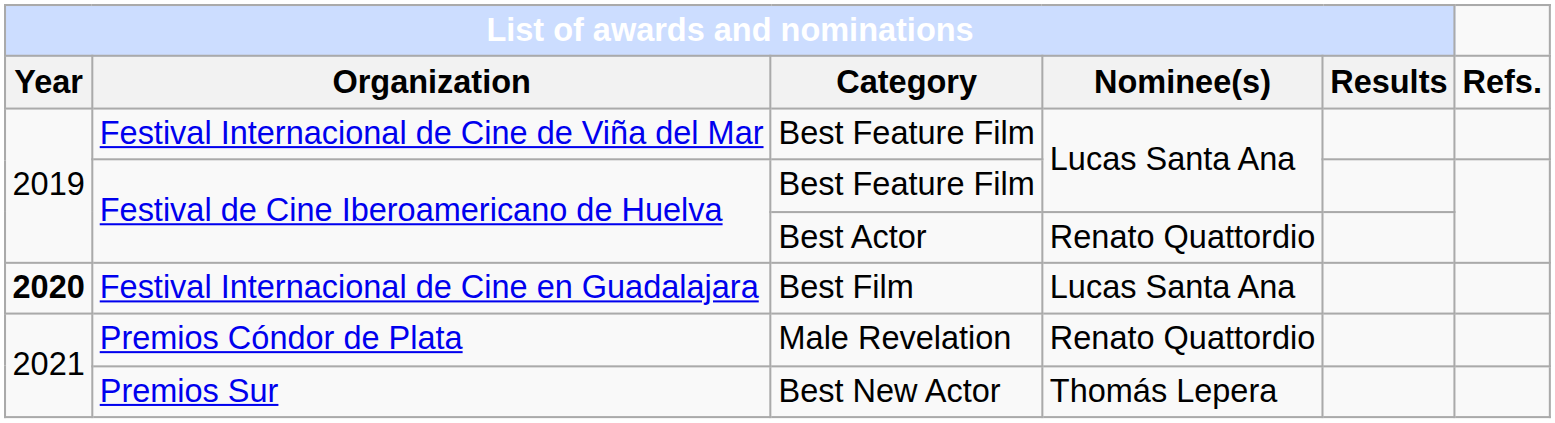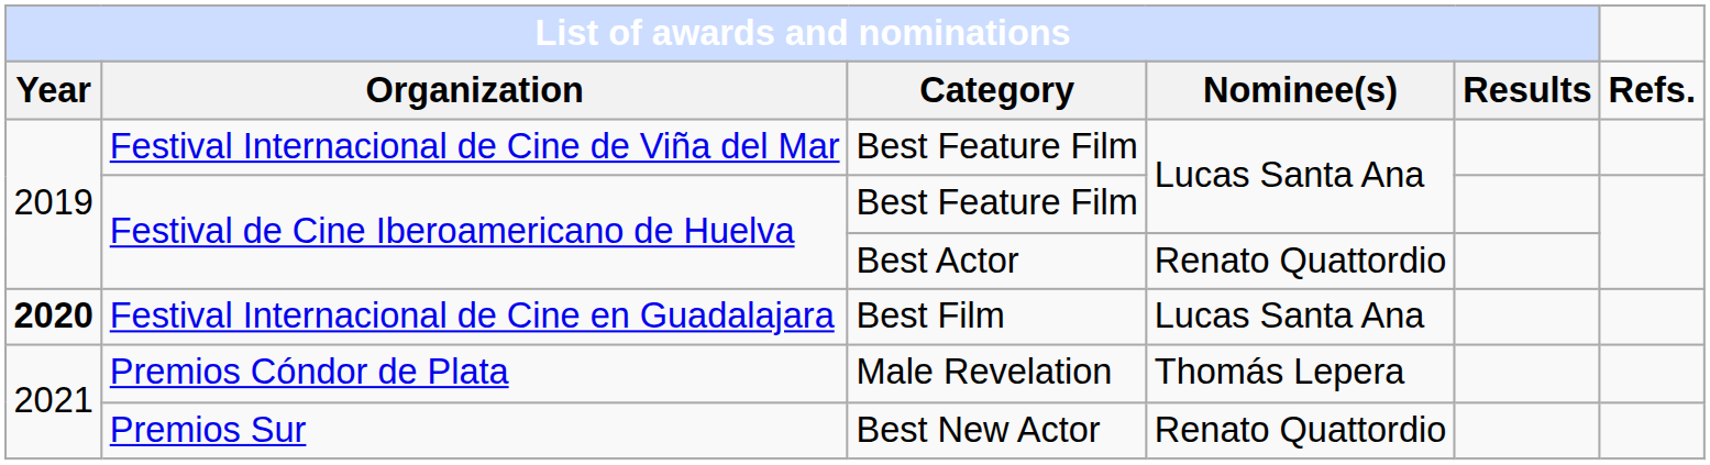 <table class="wikitable sortable plainrowheaders">
 <tr style="color:white;">
 <th colspan="5" style="background:#ccddff; "><span>List of awards and nominations</span></th>
 </tr>
 <tr>
 <th>Year</th>
 <th>Organization</th>
 <th>Category</th>
 <th>Nominee(s)</th>
 <th>Results</th>
 <td><strong>Refs.</strong></td>
 </tr>
 <tr>
 <td rowspan="3">2019</td>
 <td><a href='#'>Festival Internacional de Cine de Viña del Mar</a></td>
 <td>Best Feature Film</td>
 <td rowspan="2">Lucas Santa Ana</td>
 <td></td>
 <td></td>
 </tr>
 <tr>
 <td rowspan="2"><a href='#'>Festival de Cine Iberoamericano de Huelva</a></td>
 <td>Best Feature Film</td>
 <td></td>
 <td rowspan="2"></td>
 </tr>
 <tr>
 <td>Best Actor</td>
 <td>Renato Quattordio</td>
 <td></td>
 </tr>
 <tr>
 <td><strong>2020</strong></td>
 <td><a href='#'>Festival Internacional de Cine en Guadalajara</a></td>
 <td>Best Film</td>
 <td>Lucas Santa Ana</td>
 <td></td>
 <td></td>
 </tr>
 <tr>
 <td rowspan="2">2021</td>
 <td><a href='#'>Premios Cóndor de Plata</a></td>
 <td>Male Revelation</td>
-<td>Renato Quattordio</td>
+<td>Thomás Lepera</td>
 <td></td>
 <td></td>
 </tr>
 <tr>
 <td><a href='#'>Premios Sur</a></td>
 <td>Best New Actor</td>
-<td>Thomás Lepera</td>
+<td>Renato Quattordio</td>
 <td></td>
 <td></td>
 </tr>
 </table>
